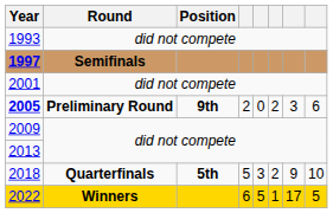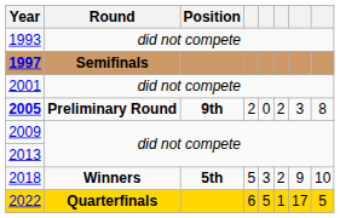 <table class="wikitable" style="text-align:center">
 <tr>
 <th>Year</th>
 <th>Round</th>
 <th>Position</th>
 <th></th>
 <th></th>
 <th></th>
 <th></th>
 <th></th>
 </tr>
 <tr>
 <td> <a href='#'>1993</a></td>
 <td colspan="7"><em>did not compete</em></td>
 </tr>
 <tr bgcolor=#cc9966>
 <td> <strong><a href='#'>1997</a></strong></td>
 <td><strong>Semifinals</strong></td>
 <td></td>
 <td></td>
 <td></td>
 <td></td>
 <td></td>
 <td></td>
 </tr>
 <tr>
 <td> <a href='#'>2001</a></td>
 <td colspan="7"><em>did not compete</em></td>
 </tr>
 <tr>
 <td> <strong><a href='#'>2005</a></strong></td>
 <td><strong>Preliminary Round</strong></td>
 <td><strong>9th</strong></td>
 <td>2</td>
 <td>0</td>
 <td>2</td>
 <td>3</td>
-<td>6</td>
+<td>8</td>
 </tr>
 <tr>
 <td> <a href='#'>2009</a></td>
 <td colspan="7" rowspan="2"><em>did not compete</em></td>
 </tr>
 <tr>
 <td> <a href='#'>2013</a></td>
 </tr>
 <tr>
 <td> <a href='#'>2018</a></td>
-<td><strong>Quarterfinals</strong></td>
+<td><strong>Winners</strong></td>
 <td><strong>5th</strong></td>
 <td>5</td>
 <td>3</td>
 <td>2</td>
 <td>9</td>
 <td>10</td>
 </tr>
 <tr bgcolor=gold>
 <td> <a href='#'>2022</a></td>
-<td><strong>Winners</strong></td>
+<td><strong>Quarterfinals</strong></td>
 <td></td>
 <td>6</td>
 <td>5</td>
 <td>1</td>
 <td>17</td>
 <td>5</td>
 </tr>
 </table>
